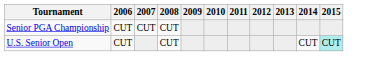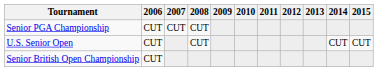 <table class="wikitable" style="font-size:95%;text-align:center;">
 <tr>
 <th>Tournament</th>
 <th>2006</th>
 <th>2007</th>
 <th>2008</th>
 <th>2009</th>
 <th>2010</th>
 <th>2011</th>
 <th>2012</th>
 <th>2013</th>
 <th>2014</th>
 <th>2015</th>
 </tr>
 <tr>
 <td align=left><a href='#'>Senior PGA Championship</a></td>
 <td>CUT</td>
 <td>CUT</td>
 <td>CUT</td>
 <td style="background:#eeeeee;"></td>
 <td style="background:#eeeeee;"></td>
 <td style="background:#eeeeee;"></td>
 <td style="background:#eeeeee;"></td>
 <td style="background:#eeeeee;"></td>
 <td style="background:#eeeeee;"></td>
 <td style="background:#eeeeee;"></td>
 </tr>
 <tr>
 <td align=left><a href='#'>U.S. Senior Open</a></td>
 <td>CUT</td>
 <td style="background:#eeeeee;"></td>
 <td>CUT</td>
 <td style="background:#eeeeee;"></td>
 <td style="background:#eeeeee;"></td>
 <td style="background:#eeeeee;"></td>
 <td style="background:#eeeeee;"></td>
 <td style="background:#eeeeee;"></td>
 <td>CUT</td>
-<td style="background: paleturquoise;">CUT</td>
+<td>CUT</td>
+</tr>
+<tr>
+<td align=left><a href='#'>Senior British Open Championship</a></td>
+<td>CUT</td>
+<td style="background:#eeeeee;"></td>
+<td style="background:#eeeeee;"></td>
+<td style="background:#eeeeee;"></td>
+<td style="background:#eeeeee;"></td>
+<td style="background:#eeeeee;"></td>
+<td style="background:#eeeeee;"></td>
+<td style="background:#eeeeee;"></td>
+<td style="background:#eeeeee;"></td>
+<td style="background:#eeeeee;"></td>
 </tr>
 </table>
